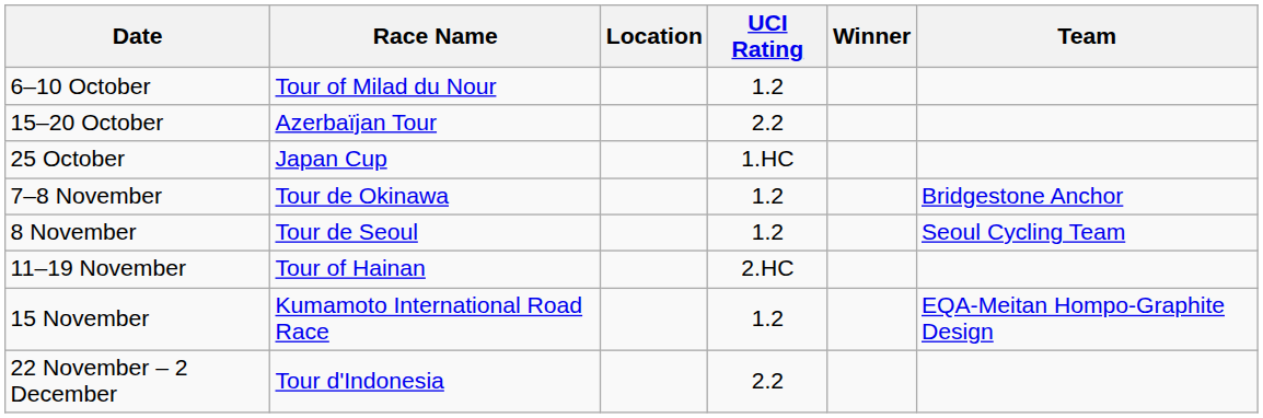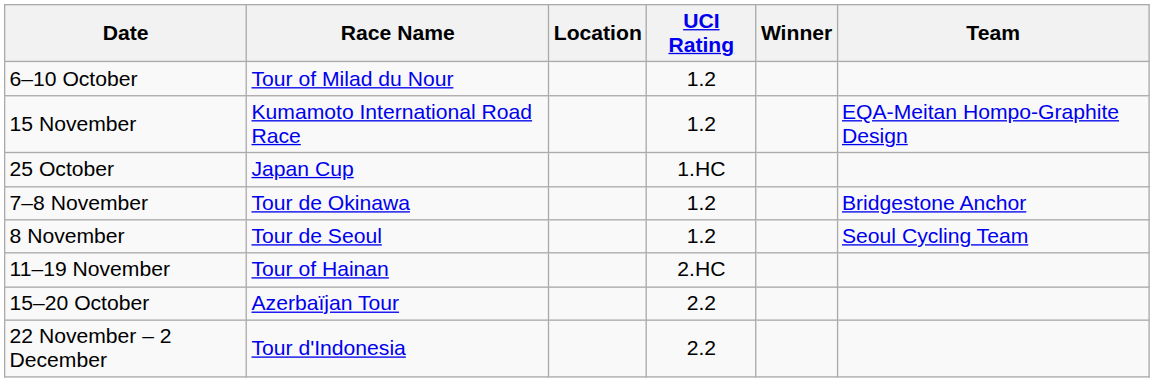 <table class="wikitable sortable">
 <tr>
 <th>Date</th>
 <th>Race Name</th>
 <th>Location</th>
 <th><a href='#'>UCI Rating</a></th>
 <th>Winner</th>
 <th>Team</th>
 </tr>
 <tr>
 <td>6–10 October</td>
 <td><a href='#'>Tour of Milad du Nour</a></td>
 <td></td>
 <td align=center>1.2</td>
 <td></td>
 <td></td>
 </tr>
 <tr>
-<td>15–20 October</td>
-<td><a href='#'>Azerbaïjan Tour</a></td>
+<td>15 November</td>
+<td><a href='#'>Kumamoto International Road Race</a></td>
 <td></td>
-<td align=center>2.2</td>
+<td align=center>1.2</td>
 <td></td>
-<td></td>
+<td><a href='#'>EQA-Meitan Hompo-Graphite Design</a></td>
 </tr>
 <tr>
 <td>25 October</td>
 <td><a href='#'>Japan Cup</a></td>
 <td></td>
 <td align=center>1.HC</td>
 <td></td>
 <td></td>
 </tr>
 <tr>
 <td>7–8 November</td>
 <td><a href='#'>Tour de Okinawa</a></td>
 <td></td>
 <td align=center>1.2</td>
 <td></td>
 <td><a href='#'>Bridgestone Anchor</a></td>
 </tr>
 <tr>
 <td>8 November</td>
 <td><a href='#'>Tour de Seoul</a></td>
 <td></td>
 <td align=center>1.2</td>
 <td></td>
 <td><a href='#'>Seoul Cycling Team</a></td>
 </tr>
 <tr>
 <td>11–19 November</td>
 <td><a href='#'>Tour of Hainan</a></td>
 <td></td>
 <td align=center>2.HC</td>
 <td></td>
 <td></td>
 </tr>
 <tr>
-<td>15 November</td>
-<td><a href='#'>Kumamoto International Road Race</a></td>
+<td>15–20 October</td>
+<td><a href='#'>Azerbaïjan Tour</a></td>
 <td></td>
-<td align=center>1.2</td>
+<td align=center>2.2</td>
 <td></td>
-<td><a href='#'>EQA-Meitan Hompo-Graphite Design</a></td>
+<td></td>
 </tr>
 <tr>
 <td>22 November – 2 December</td>
 <td><a href='#'>Tour d'Indonesia</a></td>
 <td></td>
 <td align=center>2.2</td>
 <td></td>
 <td></td>
 </tr>
 </table>
